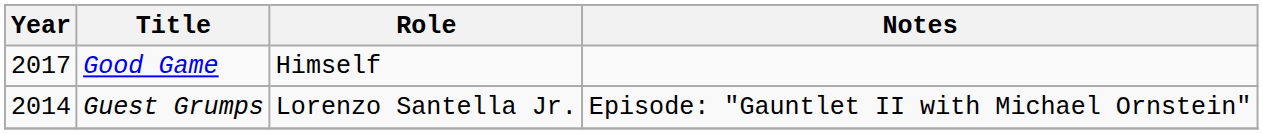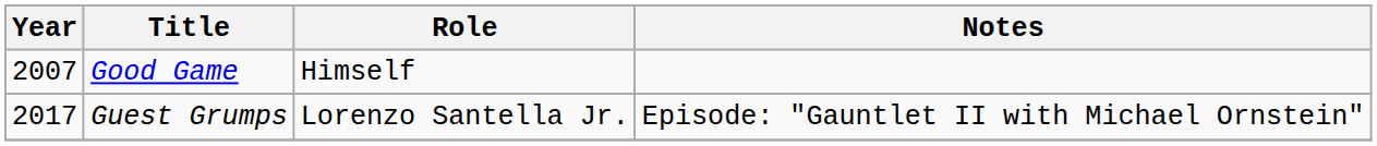 <table class="wikitable sortable">
 <tr>
 <th>Year</th>
 <th>Title</th>
 <th>Role</th>
 <th>Notes</th>
 </tr>
 <tr>
-<td>2017</td>
+<td>2007</td>
 <td><em><a href='#'>Good Game</a></em></td>
 <td>Himself</td>
 <td></td>
 </tr>
 <tr>
-<td>2014</td>
+<td>2017</td>
 <td><em>Guest Grumps</em></td>
 <td>Lorenzo Santella Jr.</td>
 <td>Episode: "Gauntlet II with Michael Ornstein"</td>
 </tr>
 <tr>
 </tr>
 </table>
